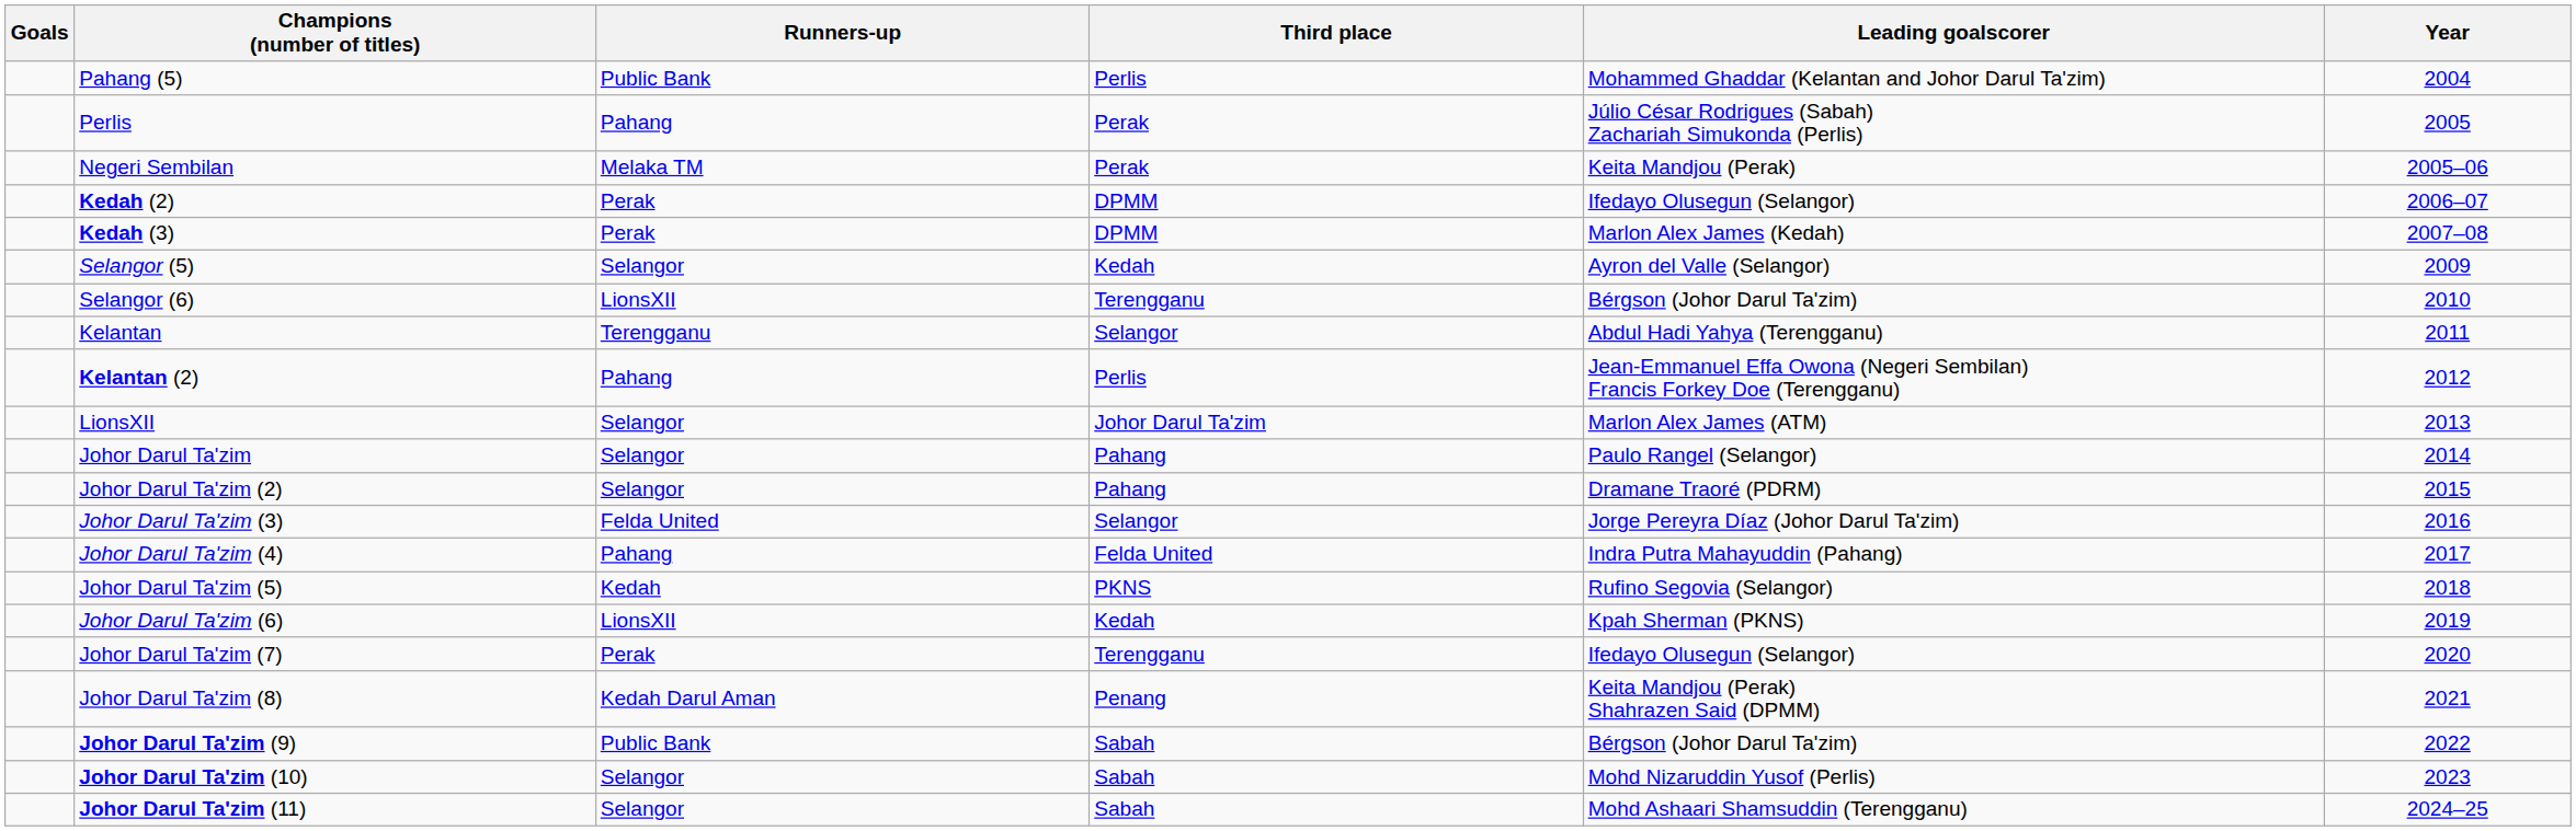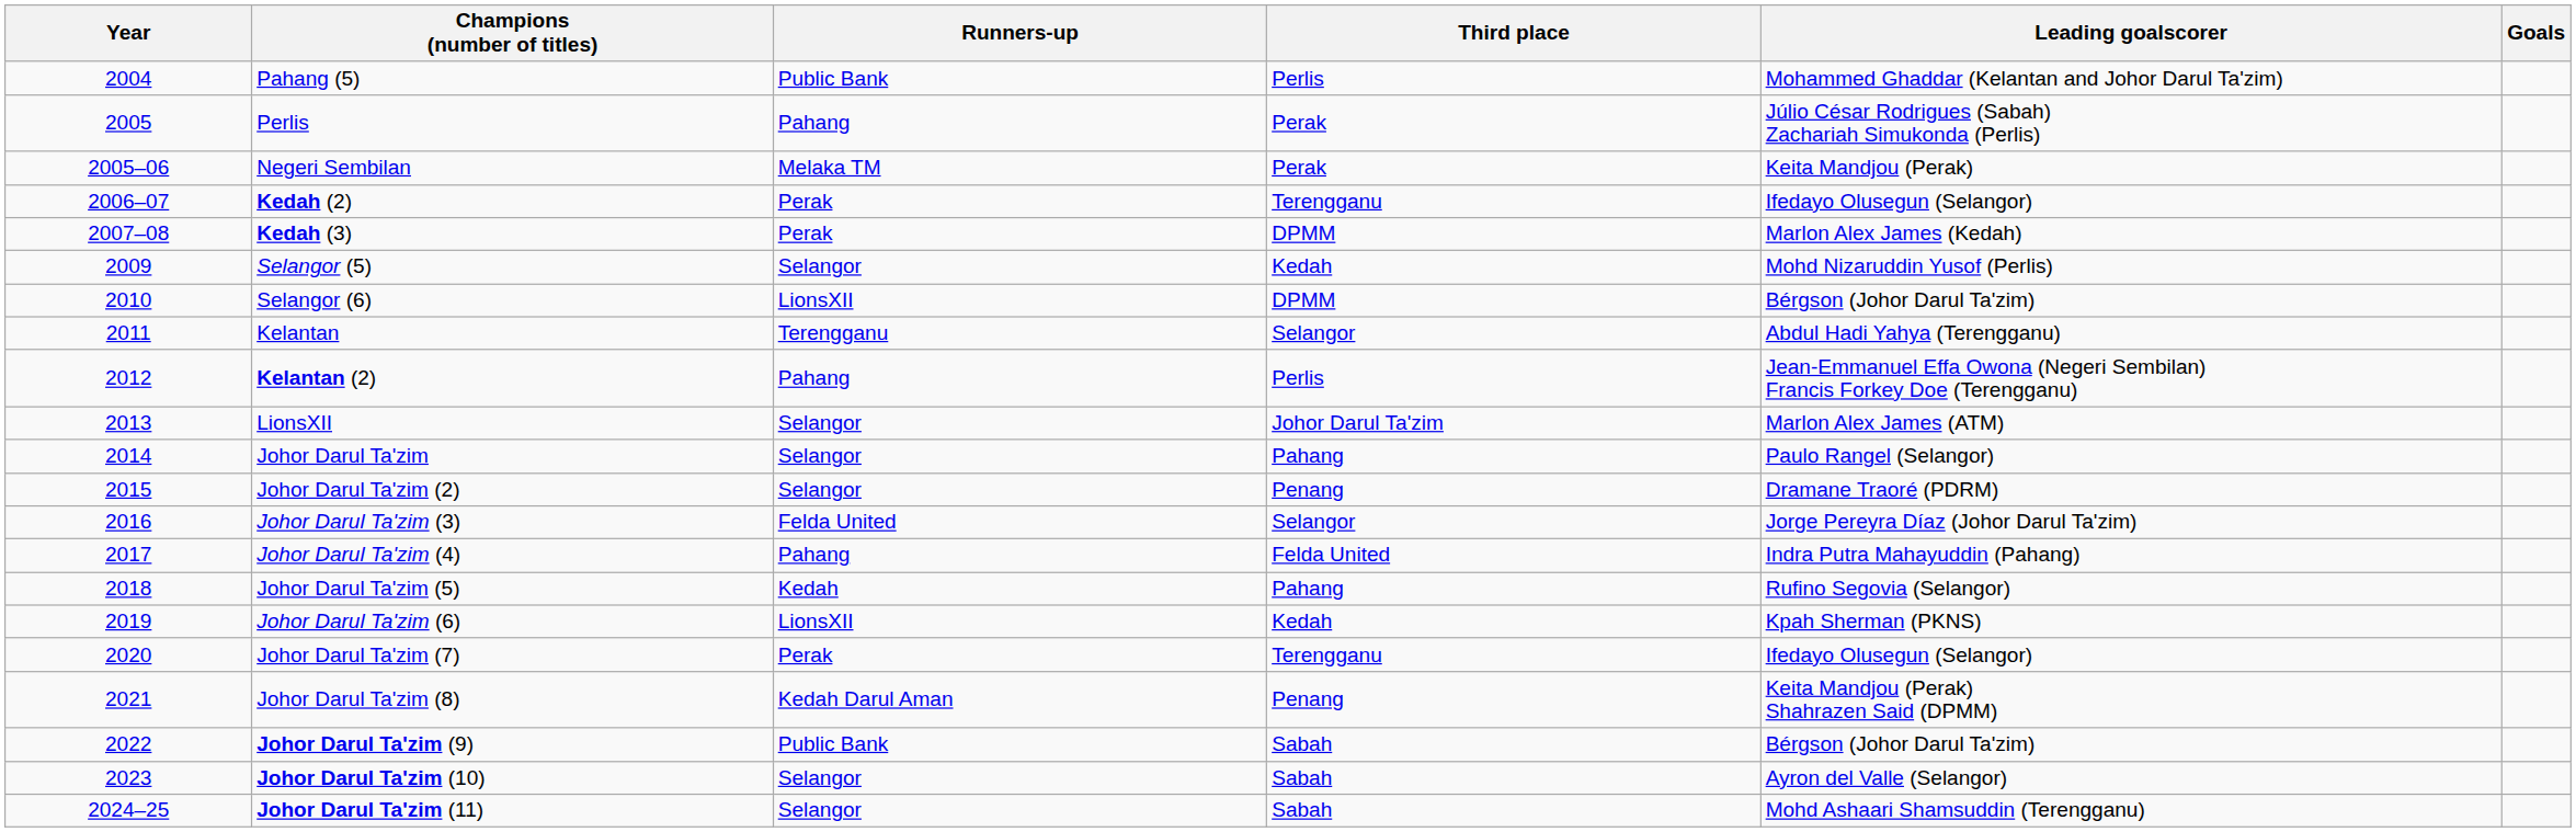 <table class="wikitable">
 <tr>
-<th style="width:1%;">Goals</th>
+<th style="width:9%;">Year</th>
 <th style="width:19%;">Champions<br>(number of titles)</th>
 <th style="width:18%;">Runners-up</th>
 <th style="width:18%;">Third place</th>
 <th style="width:27%;">Leading goalscorer</th>
-<th style="width:9%;">Year</th>
+<th style="width:1%;">Goals</th>
 </tr>
 <tr>
-<td></td>
+<td align=center><a href='#'>2004</a></td>
 <td><a href='#'>Pahang</a> (5)</td>
 <td><a href='#'>Public Bank</a></td>
 <td><a href='#'>Perlis</a></td>
 <td><a href='#'>Mohammed Ghaddar</a> (Kelantan and Johor Darul Ta'zim)</td>
-<td align=center><a href='#'>2004</a></td>
+<td></td>
 </tr>
 <tr>
-<td></td>
+<td align=center><a href='#'>2005</a></td>
 <td><a href='#'>Perlis</a></td>
 <td><a href='#'>Pahang</a></td>
 <td><a href='#'>Perak</a></td>
 <td><a href='#'>Júlio César Rodrigues</a> (Sabah) <br> <a href='#'>Zachariah Simukonda</a> (Perlis)</td>
-<td align=center><a href='#'>2005</a></td>
+<td></td>
 </tr>
 <tr>
-<td></td>
+<td align=center><a href='#'>2005–06</a></td>
 <td><a href='#'>Negeri Sembilan</a></td>
 <td><a href='#'>Melaka TM</a></td>
 <td><a href='#'>Perak</a></td>
 <td><a href='#'>Keita Mandjou</a> (Perak)</td>
-<td align=center><a href='#'>2005–06</a></td>
+<td></td>
 </tr>
 <tr>
-<td></td>
+<td align=center><a href='#'>2006–07</a></td>
 <td><strong><a href='#'>Kedah</a></strong> (2)</td>
 <td><a href='#'>Perak</a></td>
-<td><a href='#'>DPMM</a></td>
+<td><a href='#'>Terengganu</a></td>
 <td><a href='#'>Ifedayo Olusegun</a> (Selangor)</td>
-<td align=center><a href='#'>2006–07</a></td>
+<td></td>
 </tr>
 <tr>
-<td></td>
+<td align=center><a href='#'>2007–08</a></td>
 <td><strong><a href='#'>Kedah</a></strong> (3)</td>
 <td><a href='#'>Perak</a></td>
 <td><a href='#'>DPMM</a></td>
 <td><a href='#'>Marlon Alex James</a> (Kedah)</td>
-<td align=center><a href='#'>2007–08</a></td>
+<td></td>
 </tr>
 <tr>
-<td></td>
+<td align=center><a href='#'>2009</a></td>
 <td><em><a href='#'>Selangor</a></em> (5)</td>
 <td><a href='#'>Selangor</a></td>
 <td><a href='#'>Kedah</a></td>
-<td><a href='#'>Ayron del Valle</a> (Selangor)</td>
-<td align=center><a href='#'>2009</a></td>
+<td><a href='#'>Mohd Nizaruddin Yusof</a> (Perlis)</td>
+<td></td>
 </tr>
 <tr>
-<td></td>
+<td align=center><a href='#'>2010</a></td>
 <td><a href='#'>Selangor</a> (6)</td>
 <td><a href='#'>LionsXII</a></td>
-<td><a href='#'>Terengganu</a></td>
+<td><a href='#'>DPMM</a></td>
 <td><a href='#'>Bérgson</a> (Johor Darul Ta'zim)</td>
-<td align=center><a href='#'>2010</a></td>
+<td></td>
 </tr>
 <tr>
-<td></td>
+<td align=center><a href='#'>2011</a></td>
 <td><a href='#'>Kelantan</a></td>
 <td><a href='#'>Terengganu</a></td>
 <td><a href='#'>Selangor</a></td>
 <td><a href='#'>Abdul Hadi Yahya</a> (Terengganu)</td>
-<td align=center><a href='#'>2011</a></td>
+<td></td>
 </tr>
 <tr>
-<td></td>
+<td align=center><a href='#'>2012</a></td>
 <td><strong><a href='#'>Kelantan</a></strong> (2)</td>
 <td><a href='#'>Pahang</a></td>
 <td><a href='#'>Perlis</a></td>
 <td><a href='#'>Jean-Emmanuel Effa Owona</a> (Negeri Sembilan)<br> <a href='#'>Francis Forkey Doe</a> (Terengganu)</td>
-<td align=center><a href='#'>2012</a></td>
+<td></td>
 </tr>
 <tr>
-<td></td>
+<td align=center><a href='#'>2013</a></td>
 <td><a href='#'>LionsXII</a></td>
 <td><a href='#'>Selangor</a></td>
 <td><a href='#'>Johor Darul Ta'zim</a></td>
 <td><a href='#'>Marlon Alex James</a> (ATM)</td>
-<td align=center><a href='#'>2013</a></td>
+<td></td>
 </tr>
 <tr>
-<td></td>
+<td align=center><a href='#'>2014</a></td>
 <td><a href='#'>Johor Darul Ta'zim</a></td>
 <td><a href='#'>Selangor</a></td>
 <td><a href='#'>Pahang</a></td>
 <td><a href='#'>Paulo Rangel</a> (Selangor)</td>
-<td align=center><a href='#'>2014</a></td>
+<td></td>
 </tr>
 <tr>
-<td></td>
+<td align=center><a href='#'>2015</a></td>
 <td><a href='#'>Johor Darul Ta'zim</a> (2)</td>
 <td><a href='#'>Selangor</a></td>
-<td><a href='#'>Pahang</a></td>
+<td><a href='#'>Penang</a></td>
 <td><a href='#'>Dramane Traoré</a> (PDRM)</td>
-<td align=center><a href='#'>2015</a></td>
+<td></td>
 </tr>
 <tr>
-<td></td>
+<td align=center><a href='#'>2016</a></td>
 <td><em><a href='#'>Johor Darul Ta'zim</a></em> (3)</td>
 <td><a href='#'>Felda United</a></td>
 <td><a href='#'>Selangor</a></td>
 <td><a href='#'>Jorge Pereyra Díaz</a> (Johor Darul Ta'zim)</td>
-<td align=center><a href='#'>2016</a></td>
+<td></td>
 </tr>
 <tr>
-<td></td>
+<td align=center><a href='#'>2017</a></td>
 <td><em><a href='#'>Johor Darul Ta'zim</a></em> (4)</td>
 <td><a href='#'>Pahang</a></td>
 <td><a href='#'>Felda United</a></td>
 <td><a href='#'>Indra Putra Mahayuddin</a> (Pahang)</td>
-<td align=center><a href='#'>2017</a></td>
+<td></td>
 </tr>
 <tr>
-<td></td>
+<td align=center><a href='#'>2018</a></td>
 <td><a href='#'>Johor Darul Ta'zim</a> (5)</td>
 <td><a href='#'>Kedah</a></td>
-<td><a href='#'>PKNS</a></td>
+<td><a href='#'>Pahang</a></td>
 <td><a href='#'>Rufino Segovia</a> (Selangor)</td>
-<td align=center><a href='#'>2018</a></td>
+<td></td>
 </tr>
 <tr>
-<td></td>
+<td align=center><a href='#'>2019</a></td>
 <td><em><a href='#'>Johor Darul Ta'zim</a></em> (6)</td>
 <td><a href='#'>LionsXII</a></td>
 <td><a href='#'>Kedah</a></td>
 <td><a href='#'>Kpah Sherman</a> (PKNS)</td>
-<td align=center><a href='#'>2019</a></td>
+<td></td>
 </tr>
 <tr>
-<td></td>
+<td align=center><a href='#'>2020</a></td>
 <td><a href='#'>Johor Darul Ta'zim</a> (7)</td>
 <td><a href='#'>Perak</a></td>
 <td><a href='#'>Terengganu</a></td>
 <td><a href='#'>Ifedayo Olusegun</a> (Selangor)</td>
-<td align=center><a href='#'>2020</a></td>
+<td></td>
 </tr>
 <tr>
-<td></td>
+<td align=center><a href='#'>2021</a></td>
 <td><a href='#'>Johor Darul Ta'zim</a> (8)</td>
 <td><a href='#'>Kedah Darul Aman</a></td>
 <td><a href='#'>Penang</a></td>
 <td><a href='#'>Keita Mandjou</a> (Perak)<br> <a href='#'>Shahrazen Said</a> (DPMM)</td>
-<td align=center><a href='#'>2021</a></td>
+<td></td>
 </tr>
 <tr>
-<td></td>
+<td align=center><a href='#'>2022</a></td>
 <td><strong><a href='#'>Johor Darul Ta'zim</a></strong> (9)</td>
 <td><a href='#'>Public Bank</a></td>
 <td><a href='#'>Sabah</a></td>
 <td><a href='#'>Bérgson</a> (Johor Darul Ta'zim)</td>
-<td align=center><a href='#'>2022</a></td>
+<td></td>
 </tr>
 <tr>
-<td></td>
+<td align=center><a href='#'>2023</a></td>
 <td><strong><a href='#'>Johor Darul Ta'zim</a></strong> (10)</td>
 <td><a href='#'>Selangor</a></td>
 <td><a href='#'>Sabah</a></td>
-<td><a href='#'>Mohd Nizaruddin Yusof</a> (Perlis)</td>
-<td align=center><a href='#'>2023</a></td>
+<td><a href='#'>Ayron del Valle</a> (Selangor)</td>
+<td></td>
 </tr>
 <tr>
-<td></td>
+<td align=center><a href='#'>2024–25</a></td>
 <td><strong><a href='#'>Johor Darul Ta'zim</a></strong> (11)</td>
 <td><a href='#'>Selangor</a></td>
 <td><a href='#'>Sabah</a></td>
 <td><a href='#'>Mohd Ashaari Shamsuddin</a> (Terengganu)</td>
-<td align=center><a href='#'>2024–25</a></td>
+<td></td>
 </tr>
 </table>
